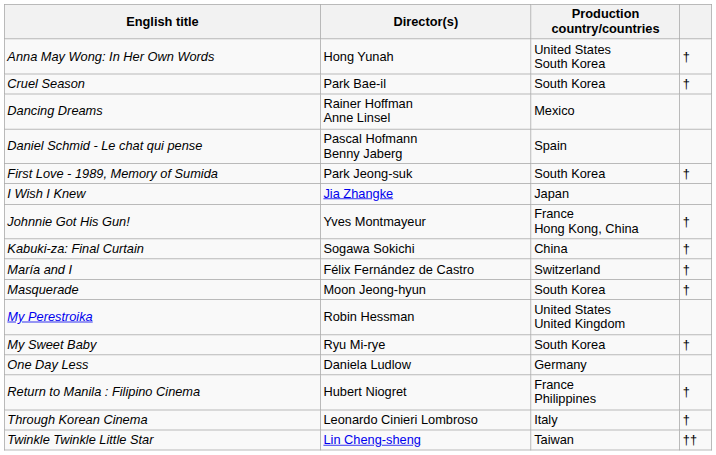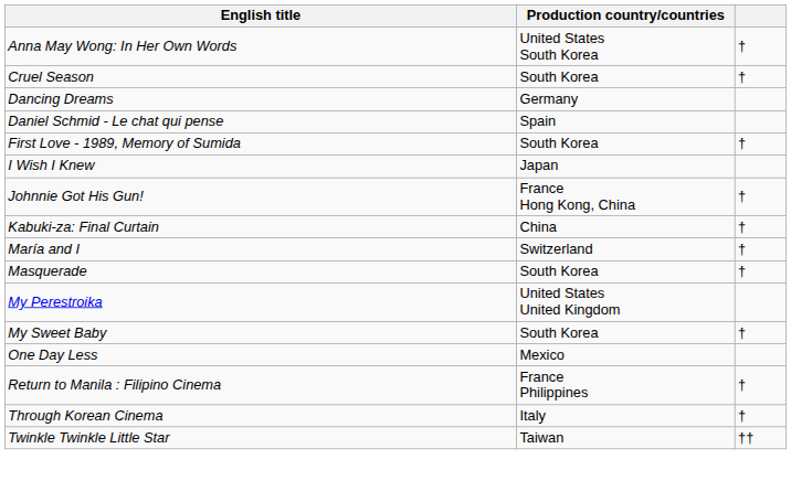 <table class="sortable wikitable" width="70%" cellpadding="5">
 <tr>
 <th width="30%">English title</th>
-<th width="20%">Director(s)</th>
 <th width="10%">Production country/countries</th>
 <th width="3%"></th>
 </tr>
 <tr>
 <td><em>Anna May Wong: In Her Own Words</em></td>
-<td>Hong Yunah</td>
 <td>United States<br>South Korea</td>
 <td>†</td>
 </tr>
 <tr>
 <td><em>Cruel Season</em></td>
-<td>Park Bae-il</td>
 <td>South Korea</td>
 <td>†</td>
 </tr>
 <tr>
 <td><em>Dancing Dreams</em></td>
-<td>Rainer Hoffman<br>Anne Linsel</td>
-<td>Mexico</td>
+<td>Germany</td>
 <td></td>
 </tr>
 <tr>
 <td><em>Daniel Schmid - Le chat qui pense</em></td>
-<td>Pascal Hofmann<br>Benny Jaberg</td>
 <td>Spain</td>
 <td></td>
 </tr>
 <tr>
 <td><em>First Love - 1989, Memory of Sumida</em></td>
-<td>Park Jeong-suk</td>
 <td>South Korea</td>
 <td>†</td>
 </tr>
 <tr>
 <td><em>I Wish I Knew</em></td>
-<td><a href='#'>Jia Zhangke</a></td>
 <td>Japan</td>
 <td></td>
 </tr>
 <tr>
 <td><em>Johnnie Got His Gun!</em></td>
-<td>Yves Montmayeur</td>
 <td>France<br>Hong Kong, China</td>
 <td>†</td>
 </tr>
 <tr>
 <td><em>Kabuki-za: Final Curtain</em></td>
-<td>Sogawa Sokichi</td>
 <td>China</td>
 <td>†</td>
 </tr>
 <tr>
 <td><em>María and I</em></td>
-<td>Félix Fernández de Castro</td>
 <td>Switzerland</td>
 <td>†</td>
 </tr>
 <tr>
 <td><em>Masquerade</em></td>
-<td>Moon Jeong-hyun</td>
 <td>South Korea</td>
 <td>†</td>
 </tr>
 <tr>
 <td><em><a href='#'>My Perestroika</a></em></td>
-<td>Robin Hessman</td>
 <td>United States<br>United Kingdom</td>
 <td></td>
 </tr>
 <tr>
 <td><em>My Sweet Baby</em></td>
-<td>Ryu Mi-rye</td>
 <td>South Korea</td>
 <td>†</td>
 </tr>
 <tr>
 <td><em>One Day Less</em></td>
-<td>Daniela Ludlow</td>
-<td>Germany</td>
+<td>Mexico</td>
 <td></td>
 </tr>
 <tr>
 <td><em>Return to Manila : Filipino Cinema</em></td>
-<td>Hubert Niogret</td>
 <td>France<br>Philippines</td>
 <td>†</td>
 </tr>
 <tr>
 <td><em>Through Korean Cinema</em></td>
-<td>Leonardo Cinieri Lombroso</td>
 <td>Italy</td>
 <td>†</td>
 </tr>
 <tr>
 <td><em>Twinkle Twinkle Little Star</em></td>
-<td><a href='#'>Lin Cheng-sheng</a></td>
 <td>Taiwan</td>
 <td>††</td>
 </tr>
 </table>
